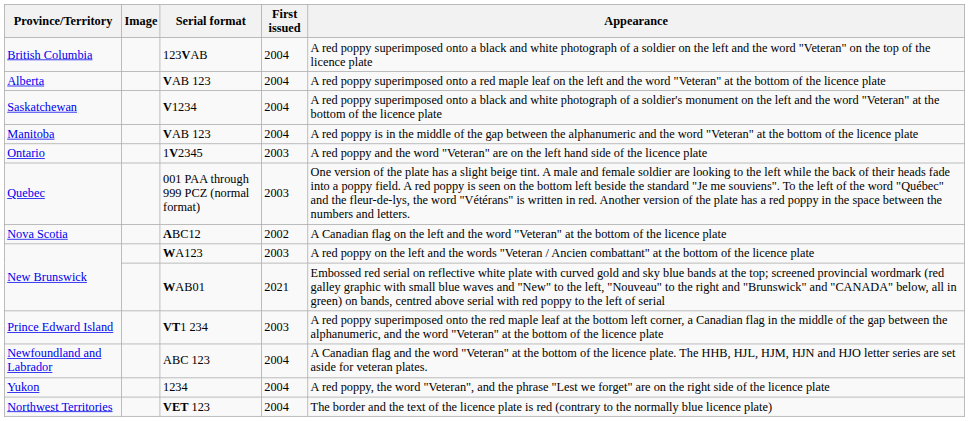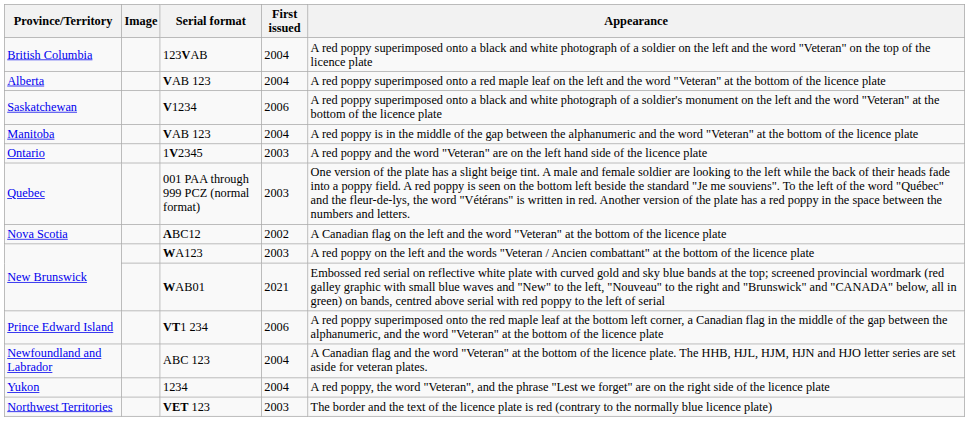 <table class="wikitable">
 <tr>
 <th>Province/Territory</th>
 <th>Image</th>
 <th>Serial format</th>
 <th>First issued</th>
 <th>Appearance</th>
 </tr>
 <tr>
 <td><a href='#'>British Columbia</a></td>
 <td></td>
 <td>123<strong>V</strong>AB</td>
 <td>2004</td>
 <td>A red poppy superimposed onto a black and white photograph of a soldier on the left and the word "Veteran" on the top of the licence plate</td>
 </tr>
 <tr>
 <td><a href='#'>Alberta</a></td>
 <td></td>
 <td><strong>V</strong>AB 123</td>
 <td>2004</td>
 <td>A red poppy superimposed onto a red maple leaf on the left and the word "Veteran" at the bottom of the licence plate</td>
 </tr>
 <tr>
 <td><a href='#'>Saskatchewan</a></td>
 <td></td>
 <td><strong>V</strong>1234</td>
-<td>2004</td>
+<td>2006</td>
 <td>A red poppy superimposed onto a black and white photograph of a soldier's monument on the left and the word "Veteran" at the bottom of the licence plate</td>
 </tr>
 <tr>
 <td><a href='#'>Manitoba</a></td>
 <td></td>
 <td><strong>V</strong>AB 123</td>
 <td>2004</td>
 <td>A red poppy is in the middle of the gap between the alphanumeric and the word "Veteran" at the bottom of the licence plate</td>
 </tr>
 <tr>
 <td><a href='#'>Ontario</a></td>
 <td></td>
 <td>1<strong>V</strong>2345</td>
 <td>2003</td>
 <td>A red poppy and the word "Veteran" are on the left hand side of the licence plate</td>
 </tr>
 <tr>
 <td><a href='#'>Quebec</a></td>
 <td></td>
 <td>001 PAA through 999 PCZ (normal format)</td>
 <td>2003</td>
 <td>One version of the plate has a slight beige tint. A male and female soldier are looking to the left while the back of their heads fade into a poppy field. A red poppy is seen on the bottom left beside the standard "Je me souviens". To the left of the word "Québec" and the fleur-de-lys, the word "Vétérans" is written in red. Another version of the plate has a red poppy in the space between the numbers and letters.</td>
 </tr>
 <tr>
 <td><a href='#'>Nova Scotia</a></td>
 <td></td>
 <td><strong>A</strong>BC12</td>
 <td>2002</td>
 <td>A Canadian flag on the left and the word "Veteran" at the bottom of the licence plate</td>
 </tr>
 <tr>
 <td rowspan=2><a href='#'>New Brunswick</a></td>
 <td></td>
 <td><strong>W</strong>A123</td>
 <td>2003</td>
 <td>A red poppy on the left and the words "Veteran / Ancien combattant" at the bottom of the licence plate</td>
 </tr>
 <tr>
 <td></td>
 <td><strong>W</strong>AB01</td>
 <td>2021</td>
 <td>Embossed red serial on reflective white plate with curved gold and sky blue bands at the top; screened provincial wordmark (red galley graphic with small blue waves and "New" to the left, "Nouveau" to the right and "Brunswick" and "CANADA" below, all in green) on bands, centred above serial with red poppy to the left of serial</td>
 </tr>
 <tr>
 <td><a href='#'>Prince Edward Island</a></td>
 <td></td>
 <td><strong>VT</strong>1 234</td>
-<td>2003</td>
+<td>2006</td>
 <td>A red poppy superimposed onto the red maple leaf at the bottom left corner, a Canadian flag in the middle of the gap between the alphanumeric, and the word "Veteran" at the bottom of the licence plate</td>
 </tr>
 <tr>
 <td><a href='#'>Newfoundland and Labrador</a></td>
 <td></td>
 <td>ABC 123</td>
 <td>2004</td>
 <td>A Canadian flag and the word "Veteran" at the bottom of the licence plate. The HHB, HJL, HJM, HJN and HJO letter series are set aside for veteran plates.</td>
 </tr>
 <tr>
 <td><a href='#'>Yukon</a></td>
 <td></td>
 <td>1234</td>
 <td>2004</td>
 <td>A red poppy, the word "Veteran", and the phrase "Lest we forget" are on the right side of the licence plate</td>
 </tr>
 <tr>
 <td><a href='#'>Northwest Territories</a></td>
 <td></td>
 <td><strong>VET</strong> 123</td>
-<td>2004</td>
+<td>2003</td>
 <td>The border and the text of the licence plate is red (contrary to the normally blue licence plate)</td>
 </tr>
 </table>
